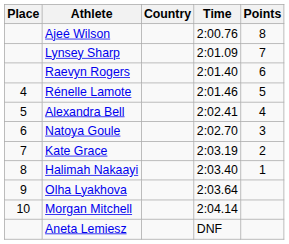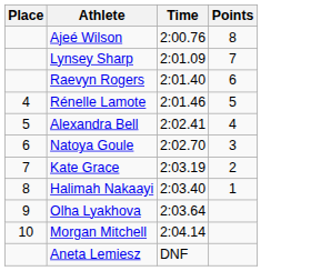 <table class="wikitable">
 <tr>
 <th>Place</th>
 <th>Athlete</th>
-<th>Country</th>
 <th>Time</th>
 <th>Points</th>
 </tr>
 <tr>
 <td align=center></td>
 <td><a href='#'>Ajeé Wilson</a></td>
-<td></td>
 <td>2:00.76</td>
 <td align=center>8</td>
 </tr>
 <tr>
 <td align=center></td>
 <td><a href='#'>Lynsey Sharp</a></td>
-<td></td>
 <td>2:01.09</td>
 <td align=center>7</td>
 </tr>
 <tr>
 <td align=center></td>
 <td><a href='#'>Raevyn Rogers</a></td>
-<td></td>
 <td>2:01.40</td>
 <td align=center>6</td>
 </tr>
 <tr>
 <td align=center>4</td>
 <td><a href='#'>Rénelle Lamote</a></td>
-<td></td>
 <td>2:01.46</td>
 <td align=center>5</td>
 </tr>
 <tr>
 <td align=center>5</td>
 <td><a href='#'>Alexandra Bell</a></td>
-<td></td>
 <td>2:02.41</td>
 <td align=center>4</td>
 </tr>
 <tr>
 <td align=center>6</td>
 <td><a href='#'>Natoya Goule</a></td>
-<td></td>
 <td>2:02.70</td>
 <td align=center>3</td>
 </tr>
 <tr>
 <td align=center>7</td>
 <td><a href='#'>Kate Grace</a></td>
-<td></td>
 <td>2:03.19</td>
 <td align=center>2</td>
 </tr>
 <tr>
 <td align=center>8</td>
 <td><a href='#'>Halimah Nakaayi</a></td>
-<td></td>
 <td>2:03.40</td>
 <td align=center>1</td>
 </tr>
 <tr>
 <td align=center>9</td>
 <td><a href='#'>Olha Lyakhova</a></td>
-<td></td>
 <td>2:03.64</td>
 <td align=center></td>
 </tr>
 <tr>
 <td align=center>10</td>
 <td><a href='#'>Morgan Mitchell</a></td>
-<td></td>
 <td>2:04.14</td>
 <td align=center></td>
 </tr>
 <tr>
 <td align=center></td>
 <td><a href='#'>Aneta Lemiesz</a></td>
-<td></td>
 <td>DNF</td>
 <td align=center></td>
 </tr>
 </table>
